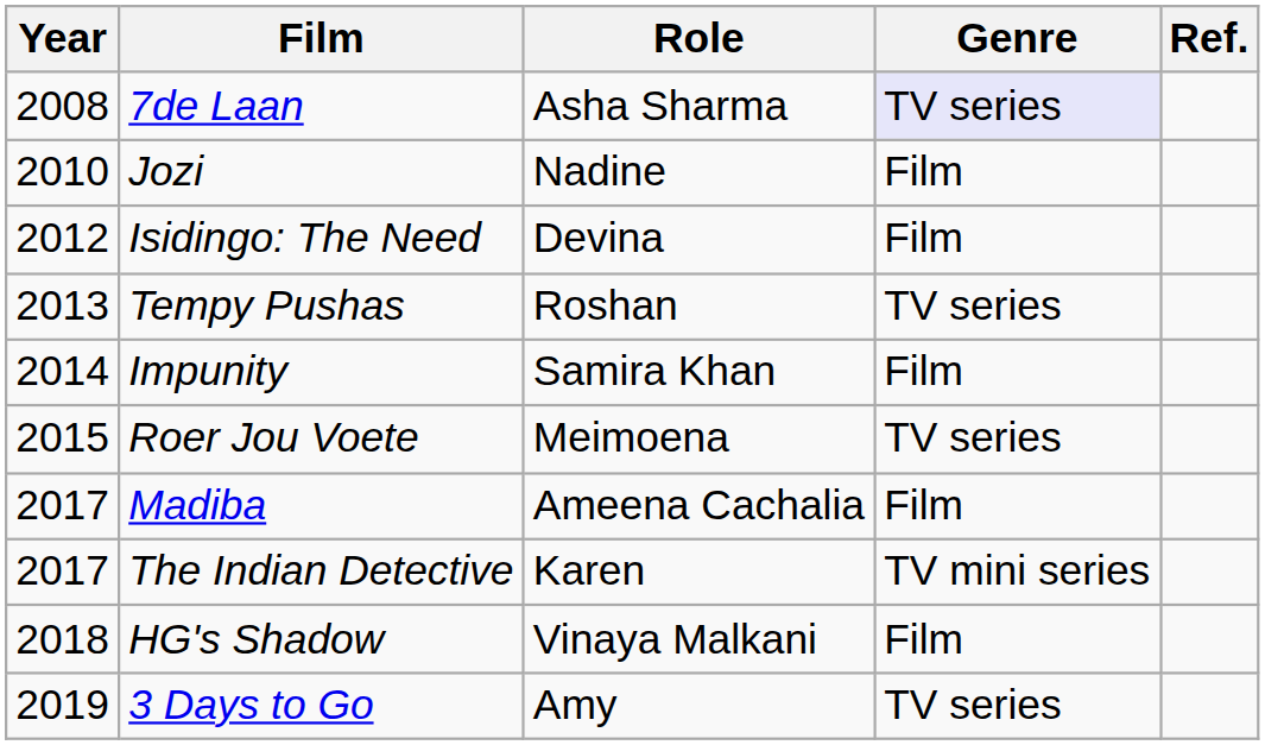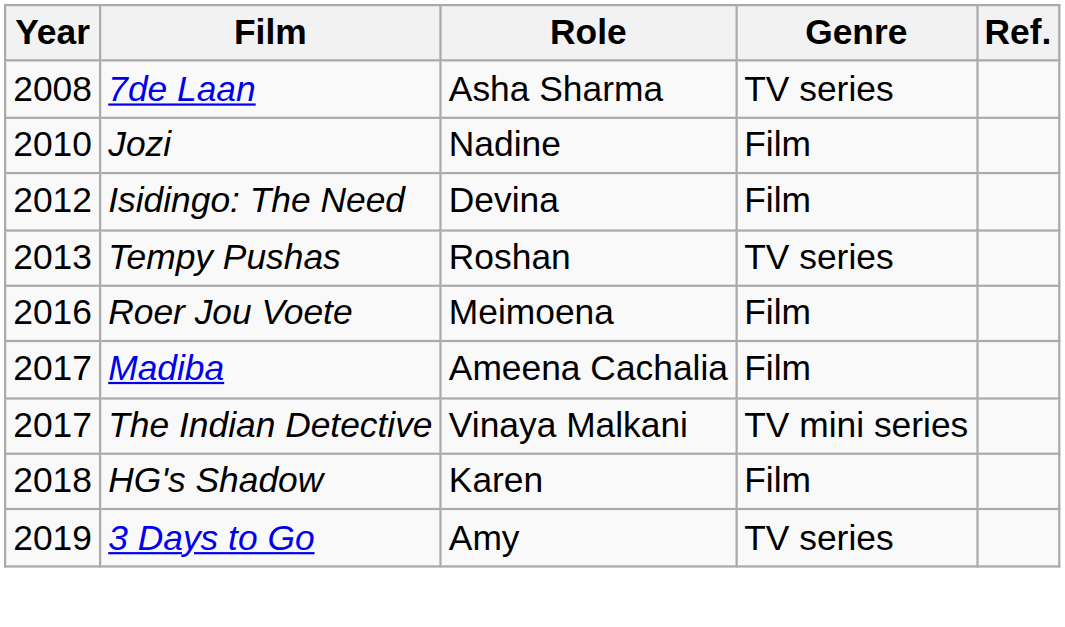 <table class="wikitable">
 <tr>
 <th>Year</th>
 <th>Film</th>
 <th>Role</th>
 <th>Genre</th>
 <th>Ref.</th>
 </tr>
 <tr>
 <td>2008</td>
 <td><em><a href='#'>7de Laan</a></em></td>
 <td>Asha Sharma</td>
-<td style="background: lavender;">TV series</td>
+<td>TV series</td>
 <td></td>
 </tr>
 <tr>
 <td>2010</td>
 <td><em>Jozi</em></td>
 <td>Nadine</td>
 <td>Film</td>
 <td></td>
 </tr>
 <tr>
 <td>2012</td>
 <td><em>Isidingo: The Need</em></td>
 <td>Devina</td>
 <td>Film</td>
 <td></td>
 </tr>
 <tr>
 <td>2013</td>
 <td><em>Tempy Pushas</em></td>
 <td>Roshan</td>
 <td>TV series</td>
 <td></td>
 </tr>
 <tr>
-<td>2014</td>
-<td><em>Impunity</em></td>
-<td>Samira Khan</td>
-<td>Film</td>
-<td></td>
-</tr>
-<tr>
-<td>2015</td>
+<td>2016</td>
 <td><em>Roer Jou Voete</em></td>
 <td>Meimoena</td>
-<td>TV series</td>
+<td>Film</td>
 <td></td>
 </tr>
 <tr>
 <td>2017</td>
 <td><em><a href='#'>Madiba</a></em></td>
 <td>Ameena Cachalia</td>
 <td>Film</td>
 <td></td>
 </tr>
 <tr>
 <td>2017</td>
 <td><em>The Indian Detective</em></td>
-<td>Karen</td>
+<td>Vinaya Malkani</td>
 <td>TV mini series</td>
 <td></td>
 </tr>
 <tr>
 <td>2018</td>
 <td><em>HG's Shadow</em></td>
-<td>Vinaya Malkani</td>
+<td>Karen</td>
 <td>Film</td>
 <td></td>
 </tr>
 <tr>
 <td>2019</td>
 <td><em><a href='#'>3 Days to Go</a></em></td>
 <td>Amy</td>
 <td>TV series</td>
 <td></td>
 </tr>
 </table>
